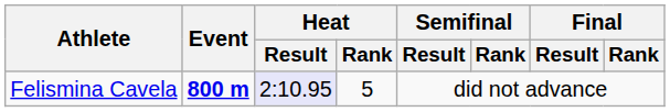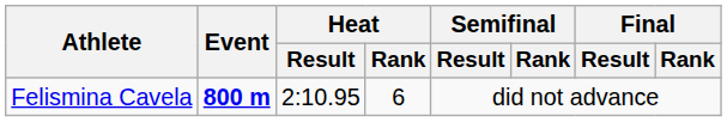 <table class="wikitable" style="font-size:90%">
 <tr>
 <th rowspan="2">Athlete</th>
 <th rowspan="2">Event</th>
 <th colspan="2">Heat</th>
 <th colspan="2">Semifinal</th>
 <th colspan="2">Final</th>
 </tr>
 <tr style="font-size:95%">
 <th>Result</th>
 <th>Rank</th>
 <th>Result</th>
 <th>Rank</th>
 <th>Result</th>
 <th>Rank</th>
 </tr>
 <tr align=center>
 <td align=left><a href='#'>Felismina Cavela</a></td>
 <td align=left><strong><a href='#'>800 m</a></strong></td>
-<td style="background: lavender;">2:10.95</td>
-<td>5</td>
+<td>2:10.95</td>
+<td>6</td>
 <td colspan=4>did not advance</td>
 </tr>
 </table>
